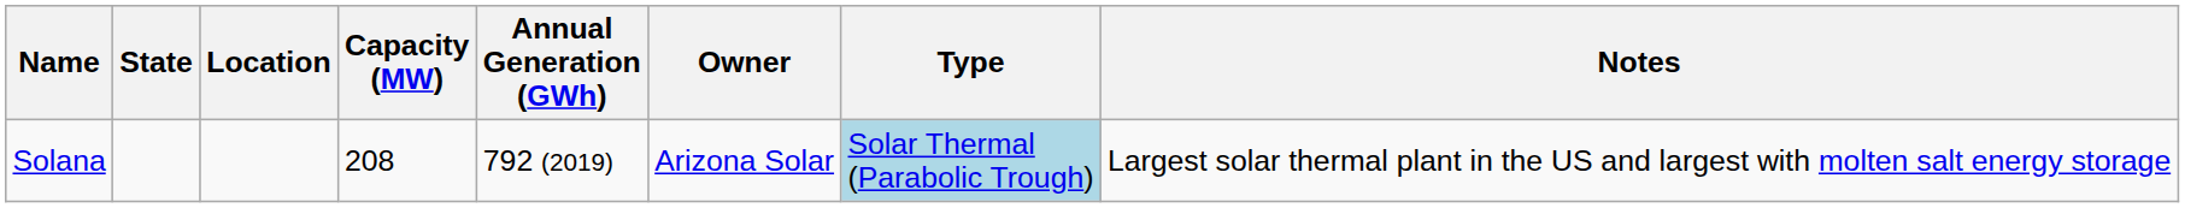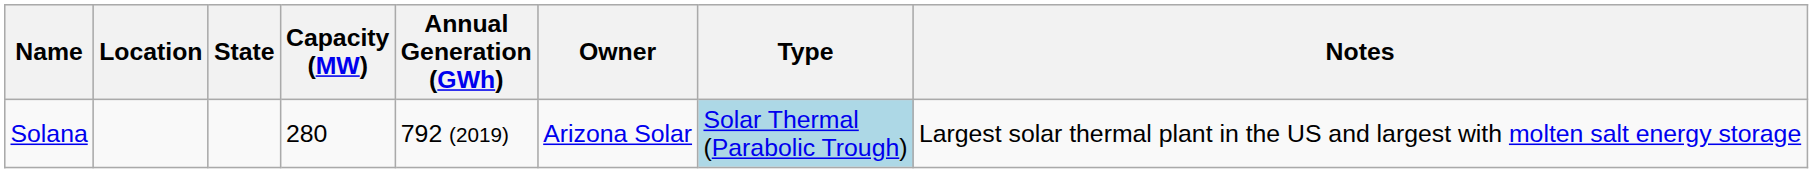 <table class="wikitable sortable">
 <tr>
 <th>Name</th>
+<th>Location</th>
 <th>State</th>
-<th>Location</th>
 <th>Capacity<br>(<a href='#'>MW</a>)</th>
 <th>Annual<br>Generation<br>(<a href='#'>GWh</a>)</th>
 <th>Owner</th>
 <th>Type</th>
 <th>Notes</th>
 </tr>
 <tr>
 <td><a href='#'>Solana</a></td>
 <td></td>
 <td></td>
-<td>208</td>
+<td>280</td>
 <td>792 <small>(2019)</small></td>
 <td><a href='#'>Arizona Solar</a></td>
 <td style="background: lightblue;"><a href='#'>Solar Thermal</a><br>(<a href='#'>Parabolic Trough</a>)</td>
 <td>Largest solar thermal plant in the US and largest with <a href='#'>molten salt energy storage</a></td>
 </tr>
 </table>
